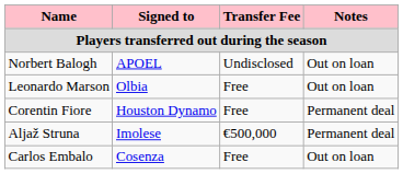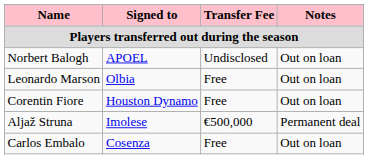 <table class="wikitable" style="text-align:left; font-size:90%;">
 <tr>
 <th style="background:pink; color:black; text-align:center;">Name</th>
 <th style="background:pink; color:black; text-align:center;">Signed to</th>
 <th style="background:pink; color:black; text-align:center;">Transfer Fee</th>
 <th style="background:pink; color:black; text-align:center;">Notes</th>
 </tr>
 <tr>
 <th colspan=11 style="background:#DCDCDC; text-align:center;">Players transferred out during the season</th>
 </tr>
 <tr>
 <td>Norbert Balogh</td>
 <td> <a href='#'>APOEL</a></td>
 <td>Undisclosed</td>
 <td>Out on loan</td>
 </tr>
 <tr>
 <td>Leonardo Marson</td>
 <td> <a href='#'>Olbia</a></td>
 <td>Free</td>
 <td>Out on loan</td>
 </tr>
 <tr>
 <td>Corentin Fiore</td>
 <td> <a href='#'>Houston Dynamo</a></td>
 <td>Free</td>
-<td>Permanent deal</td>
+<td>Out on loan</td>
 </tr>
 <tr>
 <td>Aljaž Struna</td>
 <td> <a href='#'>Imolese</a></td>
 <td>€500,000</td>
 <td>Permanent deal</td>
 </tr>
 <tr>
 <td>Carlos Embalo</td>
 <td> <a href='#'>Cosenza</a></td>
 <td>Free</td>
 <td>Out on loan</td>
 </tr>
 </table>
